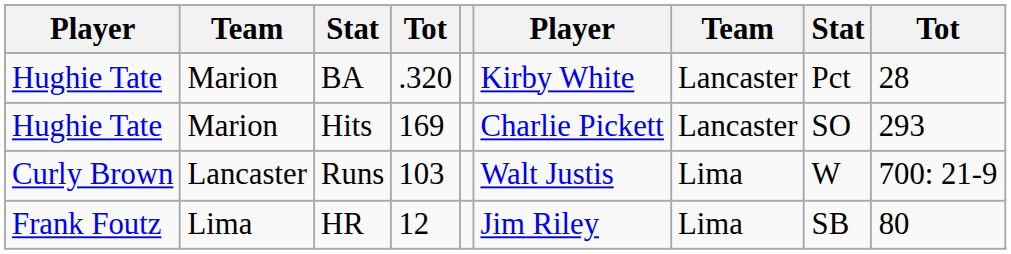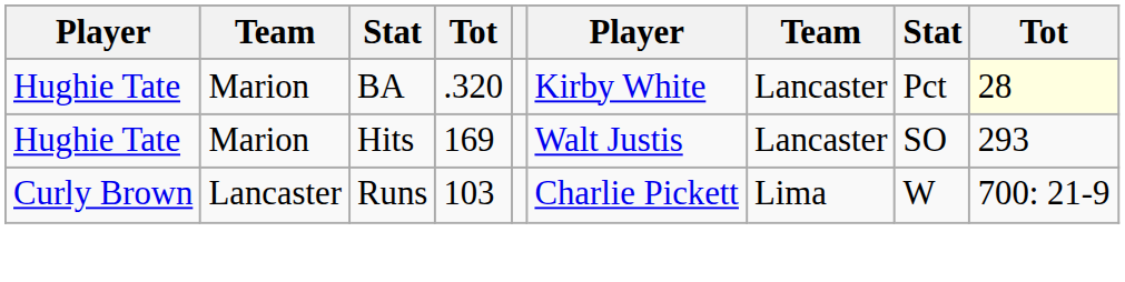 <table class="wikitable">
 <tr>
 <th>Player</th>
 <th>Team</th>
 <th>Stat</th>
 <th>Tot</th>
 <th></th>
 <th>Player</th>
 <th>Team</th>
 <th>Stat</th>
 <th>Tot</th>
 </tr>
 <tr>
 <td><a href='#'>Hughie Tate</a></td>
 <td>Marion</td>
 <td>BA</td>
 <td>.320</td>
 <td></td>
 <td><a href='#'>Kirby White</a></td>
 <td>Lancaster</td>
 <td>Pct</td>
-<td>28</td>
+<td style="background: lightyellow;">28</td>
 </tr>
 <tr>
 <td><a href='#'>Hughie Tate</a></td>
 <td>Marion</td>
 <td>Hits</td>
 <td>169</td>
 <td></td>
-<td><a href='#'>Charlie Pickett</a></td>
+<td><a href='#'>Walt Justis</a></td>
 <td>Lancaster</td>
 <td>SO</td>
 <td>293</td>
 </tr>
 <tr>
 <td><a href='#'>Curly Brown</a></td>
 <td>Lancaster</td>
 <td>Runs</td>
 <td>103</td>
 <td></td>
-<td><a href='#'>Walt Justis</a></td>
+<td><a href='#'>Charlie Pickett</a></td>
 <td>Lima</td>
 <td>W</td>
 <td>700: 21-9</td>
 </tr>
-<tr>
-<td><a href='#'>Frank Foutz</a></td>
-<td>Lima</td>
-<td>HR</td>
-<td>12</td>
-<td></td>
-<td><a href='#'>Jim Riley</a></td>
-<td>Lima</td>
-<td>SB</td>
-<td>80</td>
-</tr>
 </table>
